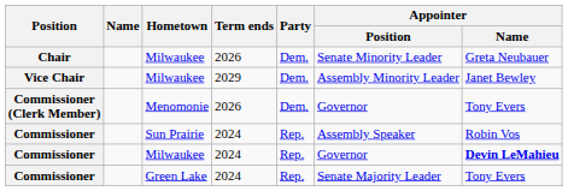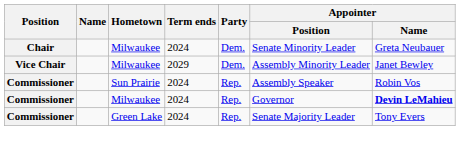 <table class="wikitable sortable">
 <tr>
 <th rowspan="2">Position</th>
 <th rowspan="2">Name</th>
 <th rowspan="2">Hometown</th>
 <th rowspan="2">Term ends</th>
 <th rowspan="2">Party</th>
 <th colspan="2">Appointer</th>
 </tr>
 <tr>
 <th>Position</th>
 <th>Name</th>
 </tr>
 <tr>
 <th>Chair</th>
 <td></td>
 <td><a href='#'>Milwaukee</a></td>
-<td>2026</td>
+<td>2024</td>
 <td><a href='#'>Dem.</a></td>
 <td><a href='#'>Senate Minority Leader</a></td>
 <td><a href='#'>Greta Neubauer</a></td>
 </tr>
 <tr>
 <th>Vice Chair</th>
 <td></td>
 <td><a href='#'>Milwaukee</a></td>
 <td>2029</td>
 <td><a href='#'>Dem.</a></td>
 <td><a href='#'>Assembly Minority Leader</a></td>
 <td><a href='#'>Janet Bewley</a></td>
-</tr>
-<tr>
-<th>Commissioner<br>(Clerk Member)</th>
-<td></td>
-<td><a href='#'>Menomonie</a></td>
-<td>2026</td>
-<td><a href='#'>Dem.</a></td>
-<td><a href='#'>Governor</a></td>
-<td><a href='#'>Tony Evers</a></td>
 </tr>
 <tr>
 <th>Commissioner</th>
 <td></td>
 <td><a href='#'>Sun Prairie</a></td>
 <td>2024</td>
 <td><a href='#'>Rep.</a></td>
 <td><a href='#'>Assembly Speaker</a></td>
 <td><a href='#'>Robin Vos</a></td>
 </tr>
 <tr>
 <th>Commissioner</th>
 <td></td>
 <td><a href='#'>Milwaukee</a></td>
 <td>2024</td>
 <td><a href='#'>Rep.</a></td>
 <td><a href='#'>Governor</a></td>
 <td><strong><a href='#'>Devin LeMahieu</a></strong></td>
 </tr>
 <tr>
 <th>Commissioner</th>
 <td></td>
 <td><a href='#'>Green Lake</a></td>
 <td>2024</td>
 <td><a href='#'>Rep.</a></td>
 <td><a href='#'>Senate Majority Leader</a></td>
 <td><a href='#'>Tony Evers</a></td>
 </tr>
 </table>
